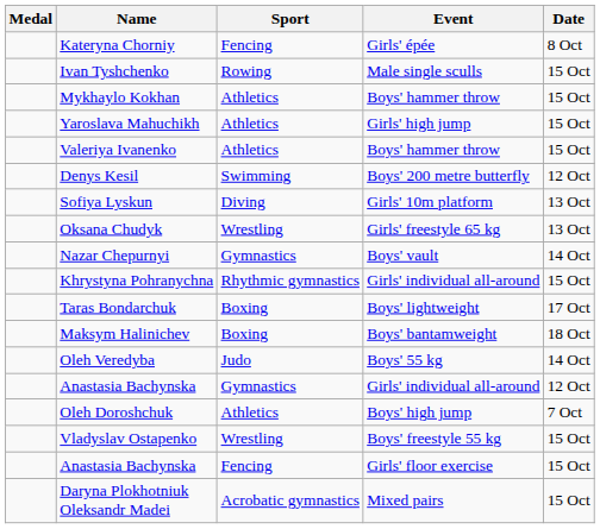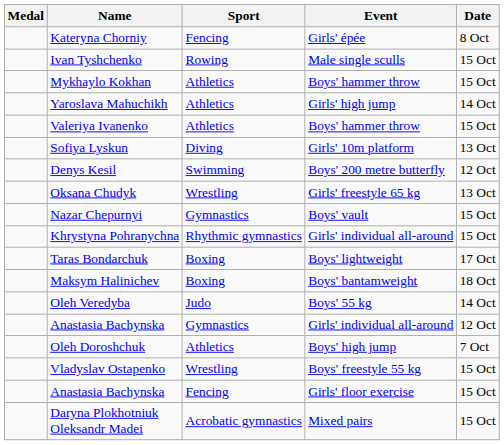 <table class="wikitable sortable" style="font-size:90%">
 <tr>
 <th>Medal</th>
 <th>Name</th>
 <th>Sport</th>
 <th>Event</th>
 <th>Date</th>
 </tr>
 <tr>
 <td></td>
 <td><a href='#'>Kateryna Chorniy</a></td>
 <td><a href='#'>Fencing</a></td>
 <td><a href='#'>Girls' épée</a></td>
 <td>8 Oct</td>
 </tr>
 <tr>
 <td></td>
 <td><a href='#'>Ivan Tyshchenko</a></td>
 <td><a href='#'>Rowing</a></td>
 <td><a href='#'>Male single sculls</a></td>
 <td>15 Oct</td>
 </tr>
 <tr>
 <td></td>
 <td><a href='#'>Mykhaylo Kokhan</a></td>
 <td><a href='#'>Athletics</a></td>
 <td><a href='#'>Boys' hammer throw</a></td>
 <td>15 Oct</td>
 </tr>
 <tr>
 <td></td>
 <td><a href='#'>Yaroslava Mahuchikh</a></td>
 <td><a href='#'>Athletics</a></td>
 <td><a href='#'>Girls' high jump</a></td>
-<td>15 Oct</td>
+<td>14 Oct</td>
 </tr>
 <tr>
 <td></td>
 <td><a href='#'>Valeriya Ivanenko</a></td>
 <td><a href='#'>Athletics</a></td>
 <td><a href='#'>Boys' hammer throw</a></td>
 <td>15 Oct</td>
 </tr>
 <tr>
 <td></td>
+<td><a href='#'>Sofiya Lyskun</a></td>
+<td><a href='#'>Diving</a></td>
+<td><a href='#'>Girls' 10m platform</a></td>
+<td>13 Oct</td>
+</tr>
+<tr>
+<td></td>
 <td><a href='#'>Denys Kesil</a></td>
 <td><a href='#'>Swimming</a></td>
 <td><a href='#'>Boys' 200 metre butterfly</a></td>
 <td>12 Oct</td>
-</tr>
-<tr>
-<td></td>
-<td><a href='#'>Sofiya Lyskun</a></td>
-<td><a href='#'>Diving</a></td>
-<td><a href='#'>Girls' 10m platform</a></td>
-<td>13 Oct</td>
 </tr>
 <tr>
 <td></td>
 <td><a href='#'>Oksana Chudyk</a></td>
 <td><a href='#'>Wrestling</a></td>
 <td><a href='#'>Girls' freestyle 65 kg</a></td>
 <td>13 Oct</td>
 </tr>
 <tr>
 <td></td>
 <td><a href='#'>Nazar Chepurnyi</a></td>
 <td><a href='#'>Gymnastics</a></td>
 <td><a href='#'>Boys' vault</a></td>
-<td>14 Oct</td>
+<td>15 Oct</td>
 </tr>
 <tr>
 <td></td>
 <td><a href='#'>Khrystyna Pohranychna</a></td>
 <td><a href='#'>Rhythmic gymnastics</a></td>
 <td><a href='#'>Girls' individual all-around</a></td>
 <td>15 Oct</td>
 </tr>
 <tr>
 <td></td>
 <td><a href='#'>Taras Bondarchuk</a></td>
 <td><a href='#'>Boxing</a></td>
 <td><a href='#'>Boys' lightweight</a></td>
 <td>17 Oct</td>
 </tr>
 <tr>
 <td></td>
 <td><a href='#'>Maksym Halinichev</a></td>
 <td><a href='#'>Boxing</a></td>
 <td><a href='#'>Boys' bantamweight</a></td>
 <td>18 Oct</td>
 </tr>
 <tr>
 <td></td>
 <td><a href='#'>Oleh Veredyba</a></td>
 <td><a href='#'>Judo</a></td>
 <td><a href='#'>Boys' 55 kg</a></td>
 <td>14 Oct</td>
 </tr>
 <tr>
 <td></td>
 <td><a href='#'>Anastasia Bachynska</a></td>
 <td><a href='#'>Gymnastics</a></td>
 <td><a href='#'>Girls' individual all-around</a></td>
 <td>12 Oct</td>
 </tr>
 <tr>
 <td></td>
 <td><a href='#'>Oleh Doroshchuk</a></td>
 <td><a href='#'>Athletics</a></td>
 <td><a href='#'>Boys' high jump</a></td>
 <td>7 Oct</td>
 </tr>
 <tr>
 <td></td>
 <td><a href='#'>Vladyslav Ostapenko</a></td>
 <td><a href='#'>Wrestling</a></td>
 <td><a href='#'>Boys' freestyle 55 kg</a></td>
 <td>15 Oct</td>
 </tr>
 <tr>
 <td></td>
 <td><a href='#'>Anastasia Bachynska</a></td>
 <td><a href='#'>Fencing</a></td>
 <td><a href='#'>Girls' floor exercise</a></td>
 <td>15 Oct</td>
 </tr>
 <tr>
 <td></td>
 <td><a href='#'>Daryna Plokhotniuk</a><br><a href='#'>Oleksandr Madei</a></td>
 <td><a href='#'>Acrobatic gymnastics</a></td>
 <td><a href='#'>Mixed pairs</a></td>
 <td>15 Oct</td>
 </tr>
 </table>
